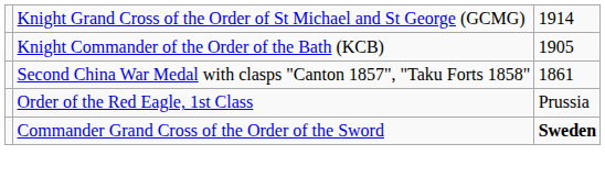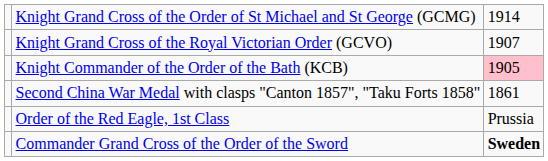 <table class="wikitable">
 <tr>
 <td></td>
 <td><a href='#'>Knight Grand Cross of the Order of St Michael and St George</a> (GCMG)</td>
 <td>1914</td>
 </tr>
 <tr>
 <td></td>
+<td><a href='#'>Knight Grand Cross of the Royal Victorian Order</a> (GCVO)</td>
+<td>1907</td>
+</tr>
+<tr>
+<td></td>
 <td><a href='#'>Knight Commander of the Order of the Bath</a> (KCB)</td>
-<td>1905</td>
+<td style="background: pink;">1905</td>
 </tr>
 <tr>
 <td></td>
 <td><a href='#'>Second China War Medal</a> with clasps "Canton 1857", "Taku Forts 1858"</td>
 <td>1861</td>
 </tr>
 <tr>
 <td></td>
 <td><a href='#'>Order of the Red Eagle, 1st Class</a></td>
 <td>Prussia</td>
 </tr>
 <tr>
 <td></td>
 <td><a href='#'>Commander Grand Cross of the Order of the Sword</a></td>
 <td><strong>Sweden</strong></td>
 </tr>
 </table>
